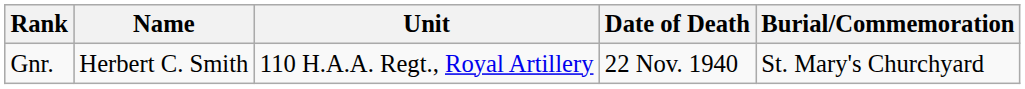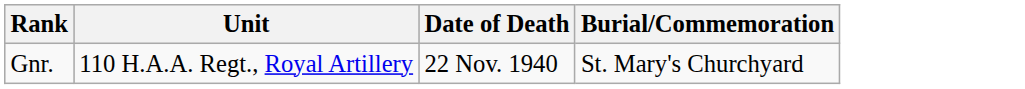 <table class="wikitable">
 <tr>
 <th>Rank</th>
-<th>Name</th>
 <th>Unit</th>
 <th>Date of Death</th>
 <th>Burial/Commemoration</th>
 </tr>
 <tr>
 <td>Gnr.</td>
-<td>Herbert C. Smith</td>
 <td>110 H.A.A. Regt., <a href='#'>Royal Artillery</a></td>
 <td>22 Nov. 1940</td>
 <td>St. Mary's Churchyard</td>
 </tr>
 </table>
